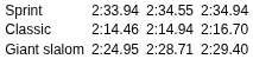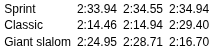 <table>
 <tr>
 <td>Sprint</td>
 <td></td>
 <td>2:33.94</td>
 <td></td>
 <td>2:34.55</td>
 <td></td>
 <td>2:34.94</td>
 </tr>
 <tr>
 <td>Classic</td>
 <td></td>
 <td>2:14.46</td>
 <td></td>
 <td>2:14.94</td>
 <td></td>
-<td>2:16.70</td>
+<td>2:29.40</td>
 </tr>
 <tr>
 <td>Giant slalom</td>
 <td></td>
 <td>2:24.95</td>
 <td></td>
 <td>2:28.71</td>
 <td></td>
-<td>2:29.40</td>
+<td>2:16.70</td>
 </tr>
 </table>
